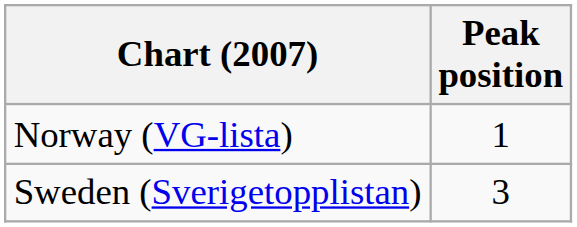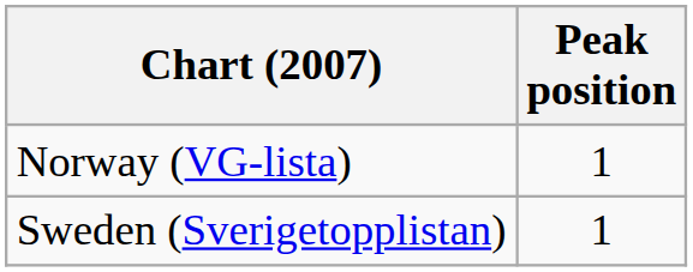 <table class="wikitable">
 <tr>
 <th>Chart (2007)</th>
 <th>Peak<br>position</th>
 </tr>
 <tr>
 <td>Norway (<a href='#'>VG-lista</a>)</td>
 <td align="center">1</td>
 </tr>
 <tr>
 <td>Sweden (<a href='#'>Sverigetopplistan</a>)</td>
-<td align="center">3</td>
+<td align="center">1</td>
 </tr>
 </table>
